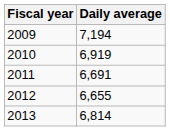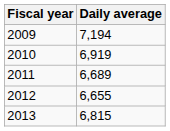 <table class="wikitable">
 <tr>
 <th>Fiscal year</th>
 <th>Daily average</th>
 </tr>
 <tr>
 <td>2009</td>
 <td>7,194</td>
 </tr>
 <tr>
 <td>2010</td>
 <td>6,919</td>
 </tr>
 <tr>
 <td>2011</td>
-<td>6,691</td>
+<td>6,689</td>
 </tr>
 <tr>
 <td>2012</td>
 <td>6,655</td>
 </tr>
 <tr>
 <td>2013</td>
-<td>6,814</td>
+<td>6,815</td>
 </tr>
 </table>
